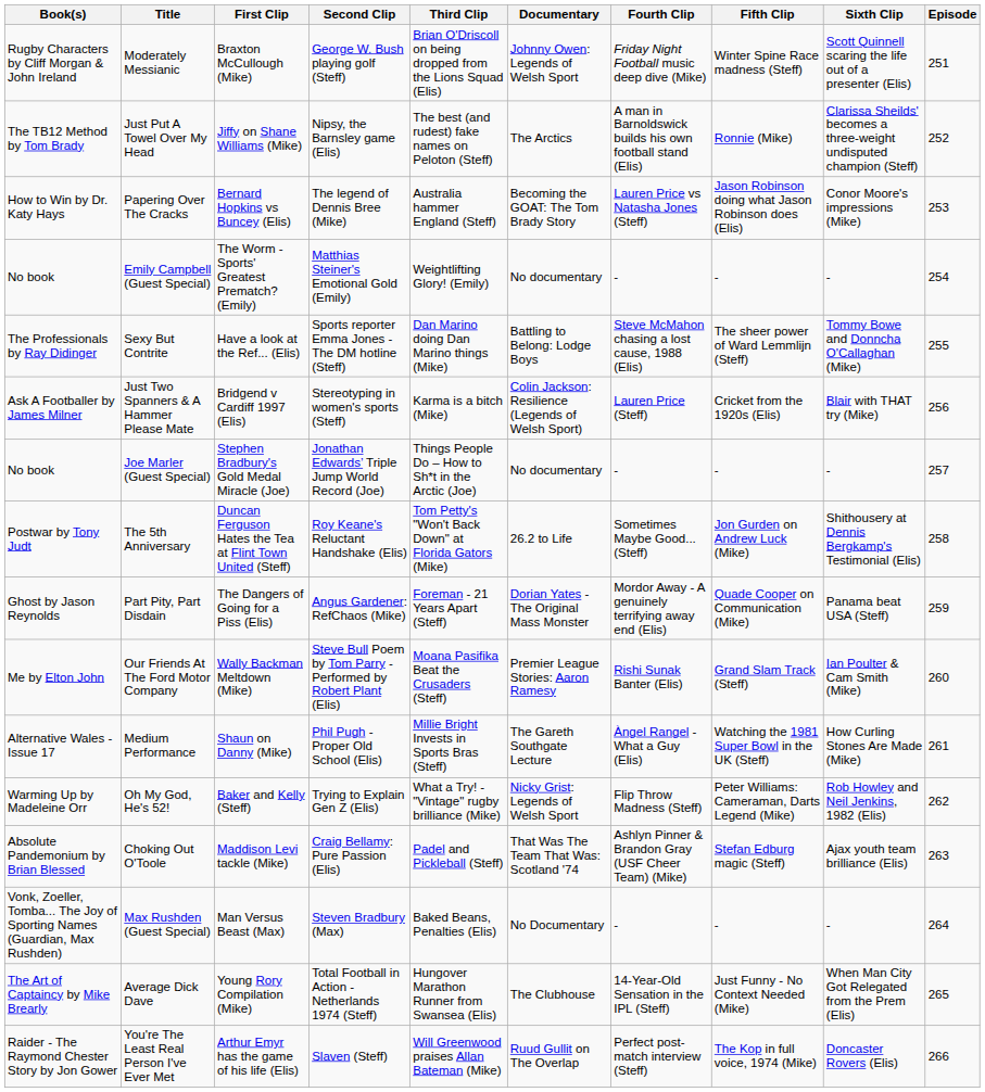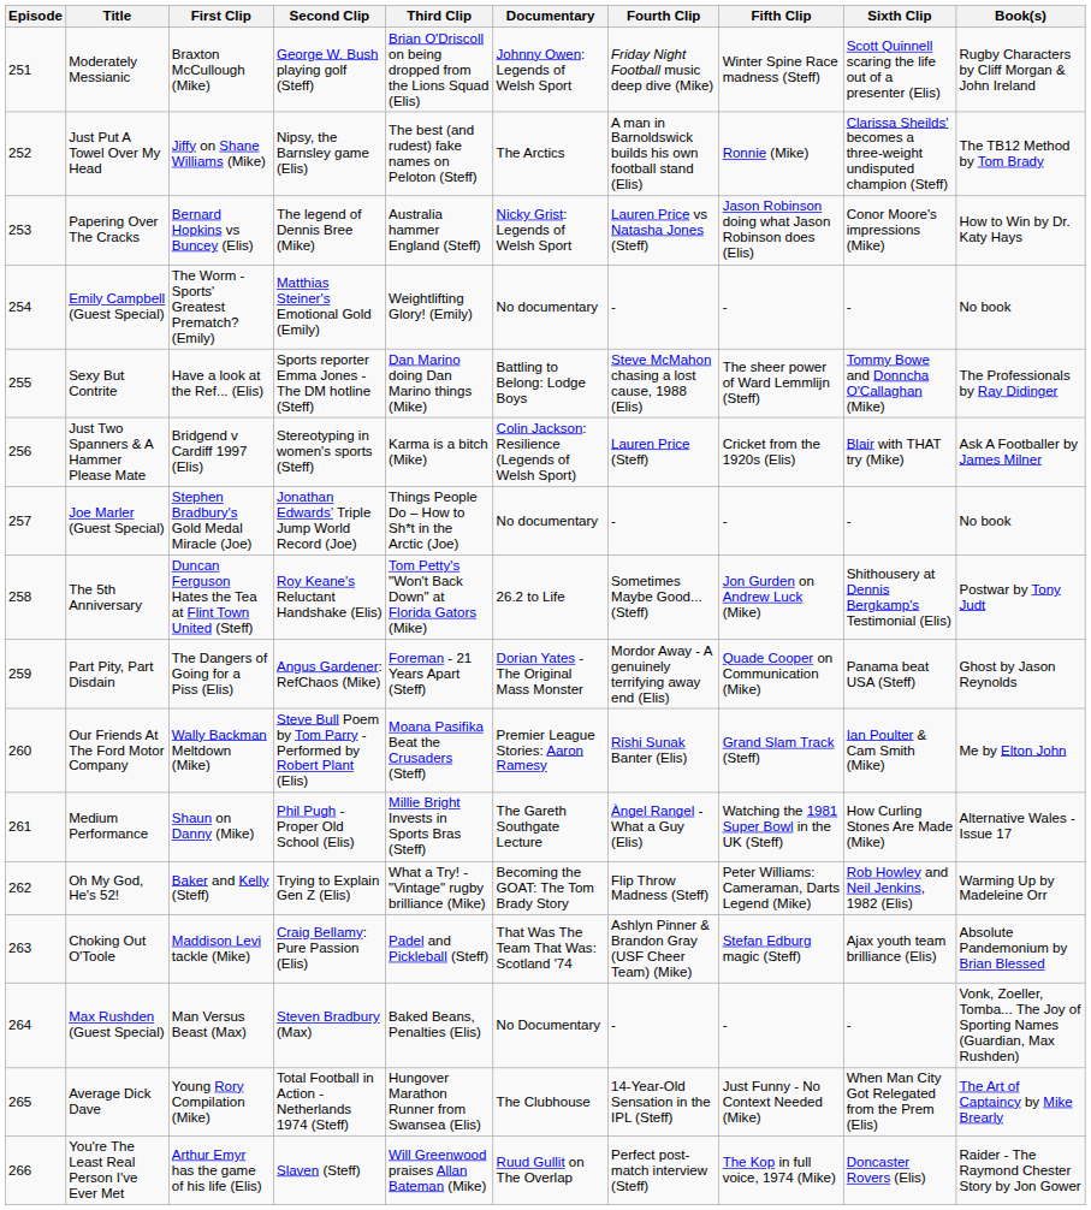 <table class="wikitable mw-collapsible">
 <tr>
-<th>Book(s)</th>
+<th>Episode</th>
 <th>Title</th>
 <th>First Clip</th>
 <th>Second Clip</th>
 <th>Third Clip</th>
 <th>Documentary</th>
 <th>Fourth Clip</th>
 <th>Fifth Clip</th>
 <th>Sixth Clip</th>
-<th>Episode</th>
+<th>Book(s)</th>
 </tr>
 <tr>
-<td>Rugby Characters by Cliff Morgan & John Ireland</td>
+<td>251</td>
 <td>Moderately Messianic</td>
 <td>Braxton McCullough (Mike)</td>
 <td><a href='#'>George W. Bush</a> playing golf (Steff)</td>
 <td><a href='#'>Brian O'Driscoll</a> on being dropped from the Lions Squad (Elis)</td>
 <td><a href='#'>Johnny Owen</a>: Legends of Welsh Sport</td>
 <td><em>Friday Night Football</em> music deep dive (Mike)</td>
 <td>Winter Spine Race madness (Steff)</td>
 <td><a href='#'>Scott Quinnell</a> scaring the life out of a presenter (Elis)</td>
-<td>251</td>
+<td>Rugby Characters by Cliff Morgan & John Ireland</td>
 </tr>
 <tr>
-<td>The TB12 Method by <a href='#'>Tom Brady</a></td>
+<td>252</td>
 <td>Just Put A Towel Over My Head</td>
 <td><a href='#'>Jiffy</a> on <a href='#'>Shane Williams</a> (Mike)</td>
 <td>Nipsy, the Barnsley game (Elis)</td>
 <td>The best (and rudest) fake names on Peloton (Steff)</td>
 <td>The Arctics</td>
 <td>A man in Barnoldswick builds his own football stand (Elis)</td>
 <td><a href='#'>Ronnie</a> (Mike)</td>
 <td><a href='#'>Clarissa Sheilds'</a> becomes a three-weight undisputed champion (Steff)</td>
-<td>252</td>
+<td>The TB12 Method by <a href='#'>Tom Brady</a></td>
 </tr>
 <tr>
-<td>How to Win by Dr. Katy Hays</td>
+<td>253</td>
 <td>Papering Over The Cracks</td>
 <td><a href='#'>Bernard Hopkins</a> vs <a href='#'>Buncey</a> (Elis)</td>
 <td>The legend of Dennis Bree (Mike)</td>
 <td>Australia hammer England (Steff)</td>
-<td>Becoming the GOAT: The Tom Brady Story</td>
+<td><a href='#'>Nicky Grist</a>: Legends of Welsh Sport</td>
 <td><a href='#'>Lauren Price</a> vs <a href='#'>Natasha Jones</a> (Steff)</td>
 <td><a href='#'>Jason Robinson</a> doing what Jason Robinson does (Elis)</td>
 <td>Conor Moore's impressions (Mike)</td>
-<td>253</td>
+<td>How to Win by Dr. Katy Hays</td>
 </tr>
 <tr>
-<td>No book</td>
+<td>254</td>
 <td><a href='#'>Emily Campbell</a> (Guest Special)</td>
 <td>The Worm - Sports' Greatest Prematch? (Emily)</td>
 <td><a href='#'>Matthias Steiner's</a> Emotional Gold (Emily)</td>
 <td>Weightlifting Glory! (Emily)</td>
 <td>No documentary</td>
 <td>-</td>
 <td>-</td>
 <td>-</td>
-<td>254</td>
+<td>No book</td>
 </tr>
 <tr>
-<td>The Professionals by <a href='#'>Ray Didinger</a></td>
+<td>255</td>
 <td>Sexy But Contrite</td>
 <td>Have a look at the Ref... (Elis)</td>
 <td>Sports reporter Emma Jones - The DM hotline (Steff)</td>
 <td><a href='#'>Dan Marino</a> doing Dan Marino things (Mike)</td>
 <td>Battling to Belong: Lodge Boys</td>
 <td><a href='#'>Steve McMahon</a> chasing a lost cause, 1988 (Elis)</td>
 <td>The sheer power of Ward Lemmlijn (Steff)</td>
 <td><a href='#'>Tommy Bowe</a> and <a href='#'>Donncha O'Callaghan</a> (Mike)</td>
-<td>255</td>
+<td>The Professionals by <a href='#'>Ray Didinger</a></td>
 </tr>
 <tr>
-<td>Ask A Footballer by <a href='#'>James Milner</a></td>
+<td>256</td>
 <td>Just Two Spanners & A Hammer Please Mate</td>
 <td>Bridgend v Cardiff 1997 (Elis)</td>
 <td>Stereotyping in women's sports (Steff)</td>
 <td>Karma is a bitch (Mike)</td>
 <td><a href='#'>Colin Jackson</a>: Resilience (Legends of Welsh Sport)</td>
 <td><a href='#'>Lauren Price</a> (Steff)</td>
 <td>Cricket from the 1920s (Elis)</td>
 <td><a href='#'>Blair</a> with THAT try (Mike)</td>
-<td>256</td>
+<td>Ask A Footballer by <a href='#'>James Milner</a></td>
 </tr>
 <tr>
-<td>No book</td>
+<td>257</td>
 <td><a href='#'>Joe Marler</a> (Guest Special)</td>
 <td><a href='#'>Stephen Bradbury's</a> Gold Medal Miracle (Joe)</td>
 <td><a href='#'>Jonathan Edwards’</a> Triple Jump World Record (Joe)</td>
 <td>Things People Do – How to Sh*t in the Arctic (Joe)</td>
 <td>No documentary</td>
 <td>-</td>
 <td>-</td>
 <td>-</td>
-<td>257</td>
+<td>No book</td>
 </tr>
 <tr>
-<td>Postwar by <a href='#'>Tony Judt</a></td>
+<td>258</td>
 <td>The 5th Anniversary</td>
 <td><a href='#'>Duncan Ferguson</a> Hates the Tea at <a href='#'>Flint Town United</a> (Steff)</td>
 <td><a href='#'>Roy Keane's</a> Reluctant Handshake (Elis)</td>
 <td><a href='#'>Tom Petty's</a> "Won't Back Down" at <a href='#'>Florida Gators</a> (Mike)</td>
 <td>26.2 to Life</td>
 <td>Sometimes Maybe Good... (Steff)</td>
 <td><a href='#'>Jon Gurden</a> on <a href='#'>Andrew Luck</a> (Mike)</td>
 <td>Shithousery at <a href='#'>Dennis Bergkamp's</a> Testimonial (Elis)</td>
-<td>258</td>
+<td>Postwar by <a href='#'>Tony Judt</a></td>
 </tr>
 <tr>
-<td>Ghost by Jason Reynolds</td>
+<td>259</td>
 <td>Part Pity, Part Disdain</td>
 <td>The Dangers of Going for a Piss (Elis)</td>
 <td><a href='#'>Angus Gardener</a>: RefChaos (Mike)</td>
 <td><a href='#'>Foreman</a> - 21 Years Apart (Steff)</td>
 <td><a href='#'>Dorian Yates</a> - The Original Mass Monster</td>
 <td>Mordor Away - A genuinely terrifying away end (Elis)</td>
 <td><a href='#'>Quade Cooper</a> on Communication (Mike)</td>
 <td>Panama beat USA (Steff)</td>
-<td>259</td>
+<td>Ghost by Jason Reynolds</td>
 </tr>
 <tr>
-<td>Me by <a href='#'>Elton John</a></td>
+<td>260</td>
 <td>Our Friends At The Ford Motor Company</td>
 <td><a href='#'>Wally Backman</a> Meltdown (Mike)</td>
 <td><a href='#'>Steve Bull</a> Poem by <a href='#'>Tom Parry</a> - Performed by <a href='#'>Robert Plant</a> (Elis)</td>
 <td><a href='#'>Moana Pasifika</a> Beat the <a href='#'>Crusaders</a> (Steff)</td>
 <td>Premier League Stories: <a href='#'>Aaron Ramesy</a></td>
 <td><a href='#'>Rishi Sunak</a> Banter (Elis)</td>
 <td><a href='#'>Grand Slam Track</a> (Steff)</td>
 <td><a href='#'>Ian Poulter</a> & Cam Smith (Mike)</td>
-<td>260</td>
+<td>Me by <a href='#'>Elton John</a></td>
 </tr>
 <tr>
-<td>Alternative Wales - Issue 17</td>
+<td>261</td>
 <td>Medium Performance</td>
 <td><a href='#'>Shaun</a> on <a href='#'>Danny</a> (Mike)</td>
 <td><a href='#'>Phil Pugh</a> - Proper Old School (Elis)</td>
 <td><a href='#'>Millie Bright</a> Invests in Sports Bras (Steff)</td>
 <td>The Gareth Southgate Lecture</td>
 <td><a href='#'>Àngel Rangel</a> - What a Guy (Elis)</td>
 <td>Watching the <a href='#'>1981 Super Bowl</a> in the UK (Steff)</td>
 <td>How Curling Stones Are Made (Mike)</td>
-<td>261</td>
+<td>Alternative Wales - Issue 17</td>
 </tr>
 <tr>
-<td>Warming Up by Madeleine Orr</td>
+<td>262</td>
 <td>Oh My God, He's 52!</td>
 <td><a href='#'>Baker</a> and <a href='#'>Kelly</a> (Steff)</td>
 <td>Trying to Explain Gen Z (Elis)</td>
 <td>What a Try! - "Vintage" rugby brilliance (Mike)</td>
-<td><a href='#'>Nicky Grist</a>: Legends of Welsh Sport</td>
+<td>Becoming the GOAT: The Tom Brady Story</td>
 <td>Flip Throw Madness (Steff)</td>
 <td>Peter Williams: Cameraman, Darts Legend (Mike)</td>
 <td><a href='#'>Rob Howley</a> and <a href='#'>Neil Jenkins</a>, 1982 (Elis)</td>
-<td>262</td>
+<td>Warming Up by Madeleine Orr</td>
 </tr>
 <tr>
-<td>Absolute Pandemonium by <a href='#'>Brian Blessed</a></td>
+<td>263</td>
 <td>Choking Out O'Toole</td>
 <td><a href='#'>Maddison Levi</a> tackle (Mike)</td>
 <td><a href='#'>Craig Bellamy</a>: Pure Passion (Elis)</td>
 <td><a href='#'>Padel</a> and <a href='#'>Pickleball</a> (Steff)</td>
 <td>That Was The Team That Was: Scotland '74</td>
 <td>Ashlyn Pinner & Brandon Gray (USF Cheer Team) (Mike)</td>
 <td><a href='#'>Stefan Edburg</a> magic (Steff)</td>
 <td>Ajax youth team brilliance (Elis)</td>
-<td>263</td>
+<td>Absolute Pandemonium by <a href='#'>Brian Blessed</a></td>
 </tr>
 <tr>
-<td>Vonk, Zoeller, Tomba... The Joy of Sporting Names (Guardian, Max Rushden)</td>
+<td>264</td>
 <td><a href='#'>Max Rushden</a> (Guest Special)</td>
 <td>Man Versus Beast (Max)</td>
 <td><a href='#'>Steven Bradbury</a> (Max)</td>
 <td>Baked Beans, Penalties (Elis)</td>
 <td>No Documentary</td>
 <td>-</td>
 <td>-</td>
 <td>-</td>
-<td>264</td>
+<td>Vonk, Zoeller, Tomba... The Joy of Sporting Names (Guardian, Max Rushden)</td>
 </tr>
 <tr>
-<td><a href='#'>The Art of Captaincy</a> by <a href='#'>Mike Brearly</a></td>
+<td>265</td>
 <td>Average Dick Dave</td>
 <td>Young <a href='#'>Rory</a> Compilation (Mike)</td>
 <td>Total Football in Action - Netherlands 1974 (Steff)</td>
 <td>Hungover Marathon Runner from Swansea (Elis)</td>
 <td>The Clubhouse</td>
 <td>14-Year-Old Sensation in the IPL (Steff)</td>
 <td>Just Funny - No Context Needed (Mike)</td>
 <td>When Man City Got Relegated from the Prem (Elis)</td>
-<td>265</td>
+<td><a href='#'>The Art of Captaincy</a> by <a href='#'>Mike Brearly</a></td>
 </tr>
 <tr>
-<td>Raider - The Raymond Chester Story by Jon Gower</td>
+<td>266</td>
 <td>You're The Least Real Person I've Ever Met</td>
 <td><a href='#'>Arthur Emyr</a> has the game of his life (Elis)</td>
 <td><a href='#'>Slaven</a> (Steff)</td>
 <td><a href='#'>Will Greenwood</a> praises <a href='#'>Allan Bateman</a> (Mike)</td>
 <td><a href='#'>Ruud Gullit</a> on The Overlap</td>
 <td>Perfect post-match interview (Steff)</td>
 <td><a href='#'>The Kop</a> in full voice, 1974 (Mike)</td>
 <td><a href='#'>Doncaster Rovers</a> (Elis)</td>
-<td>266</td>
+<td>Raider - The Raymond Chester Story by Jon Gower</td>
 </tr>
 </table>
